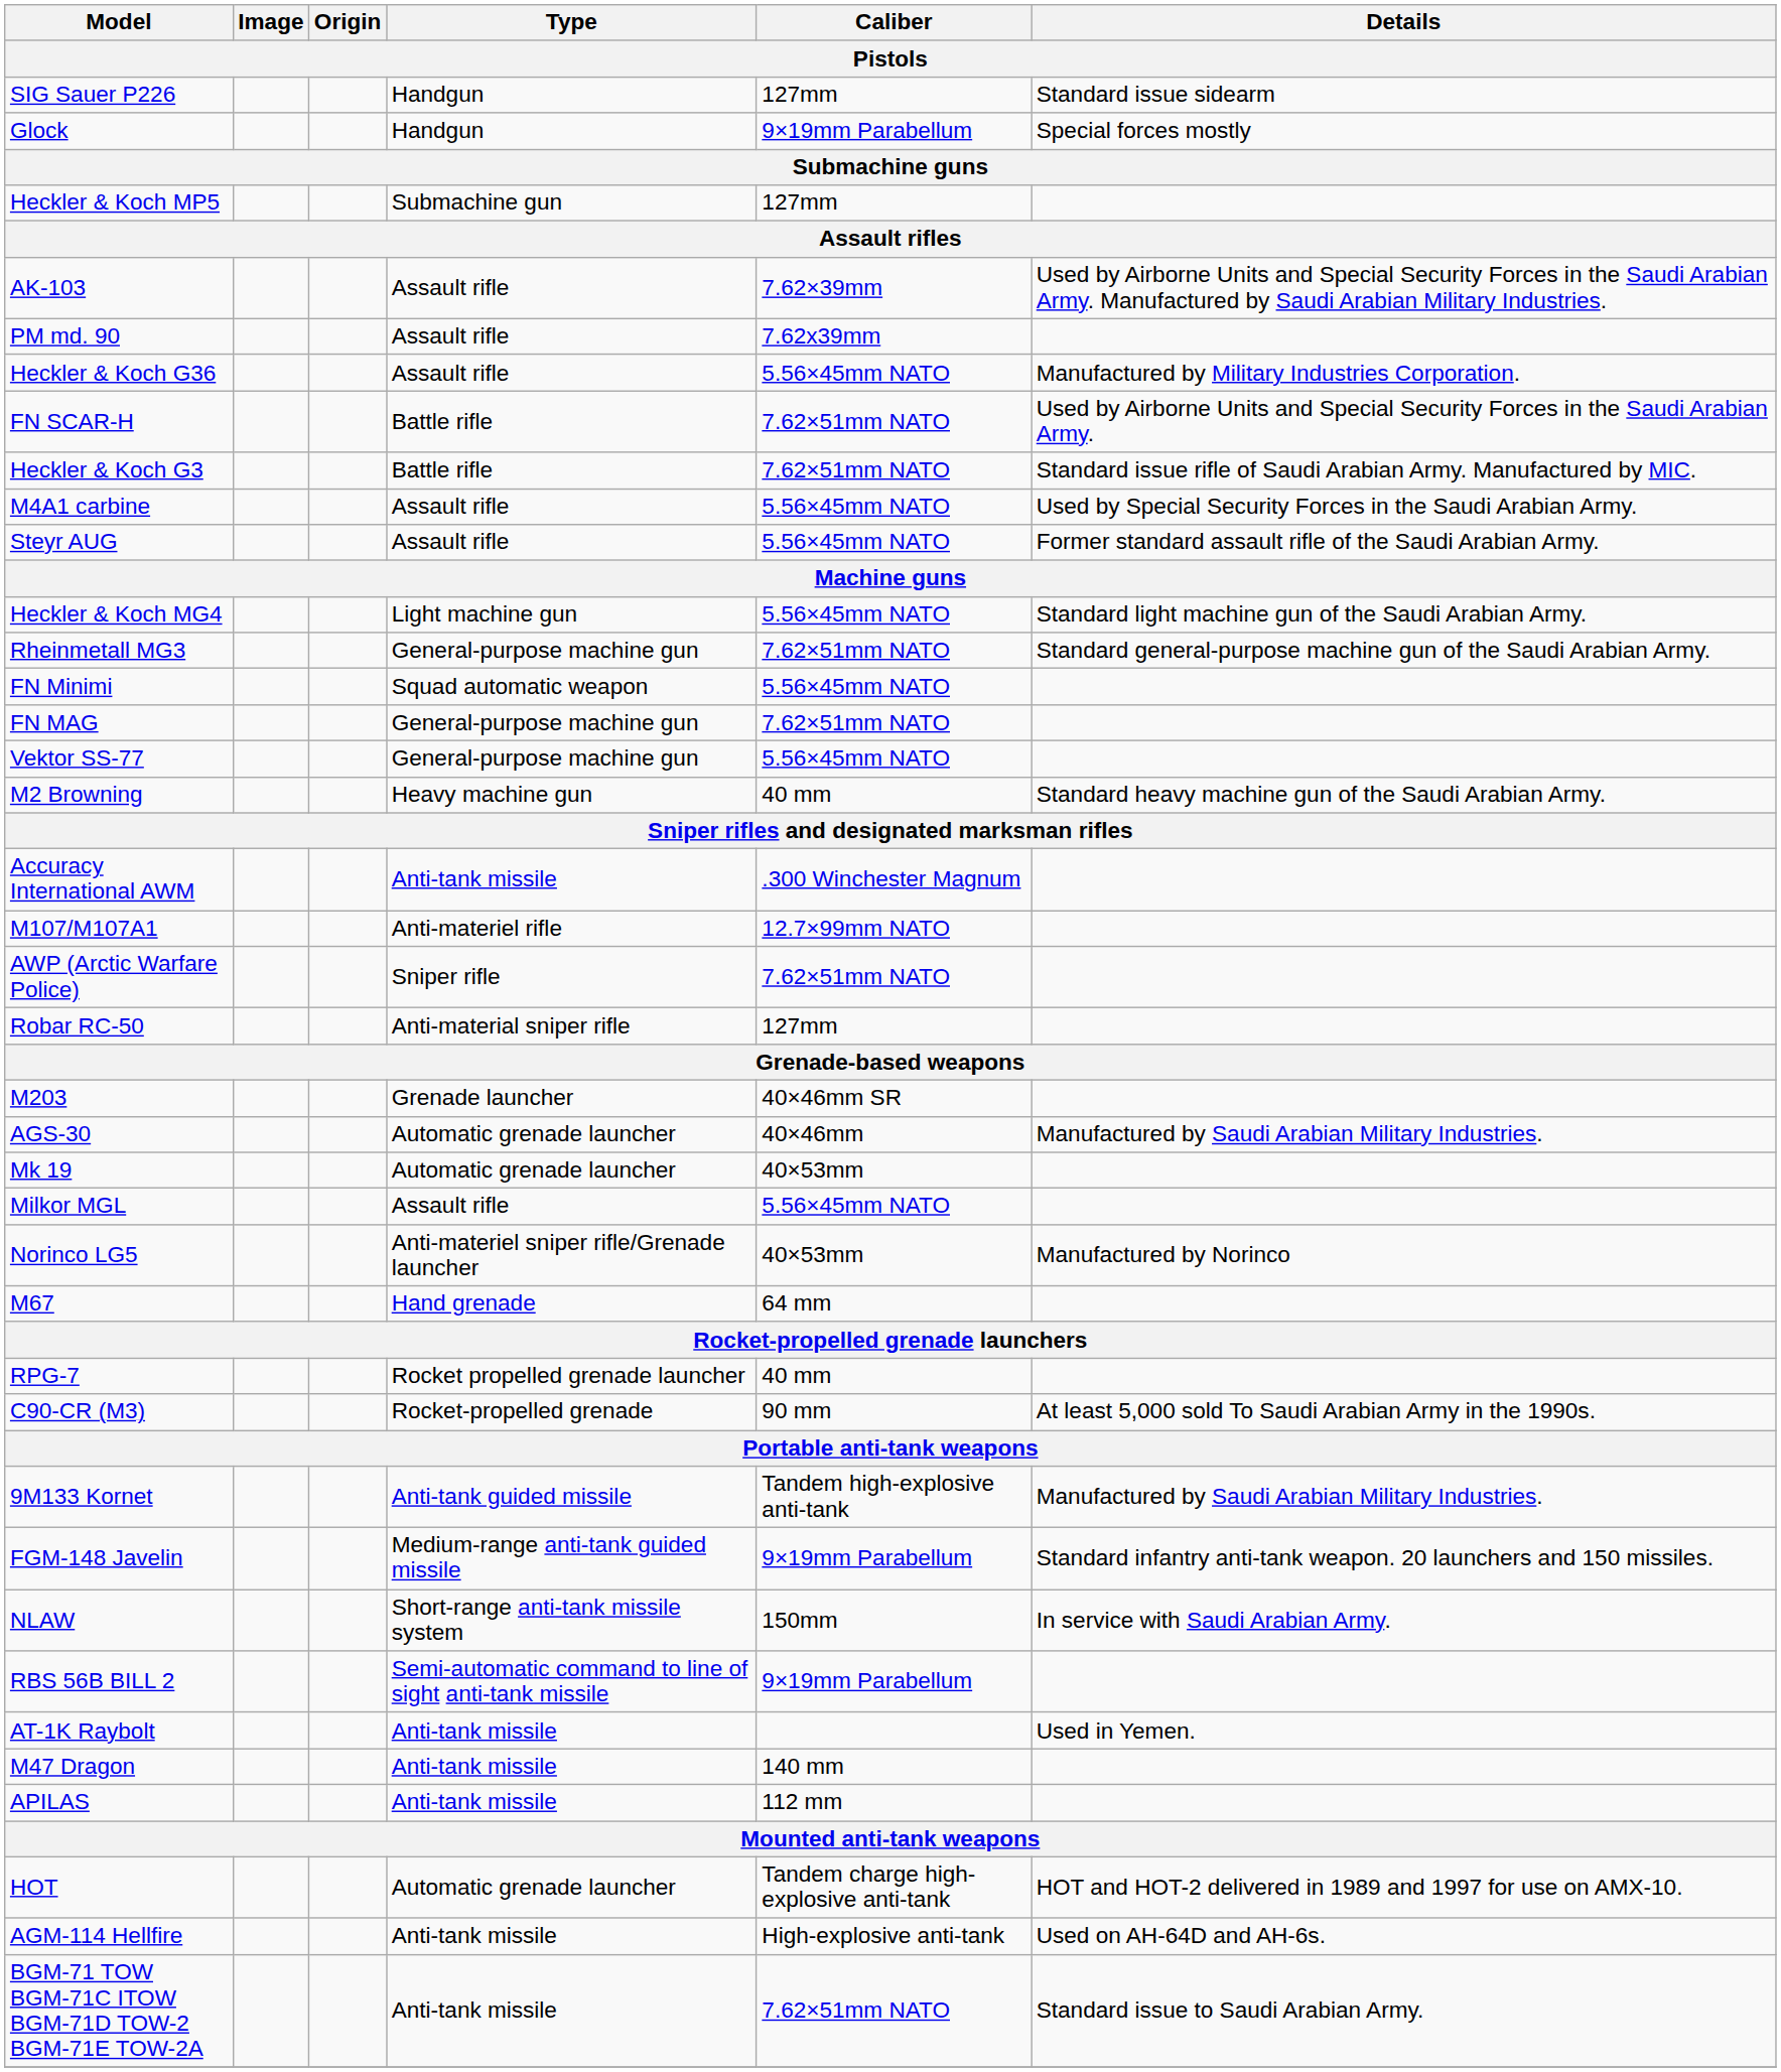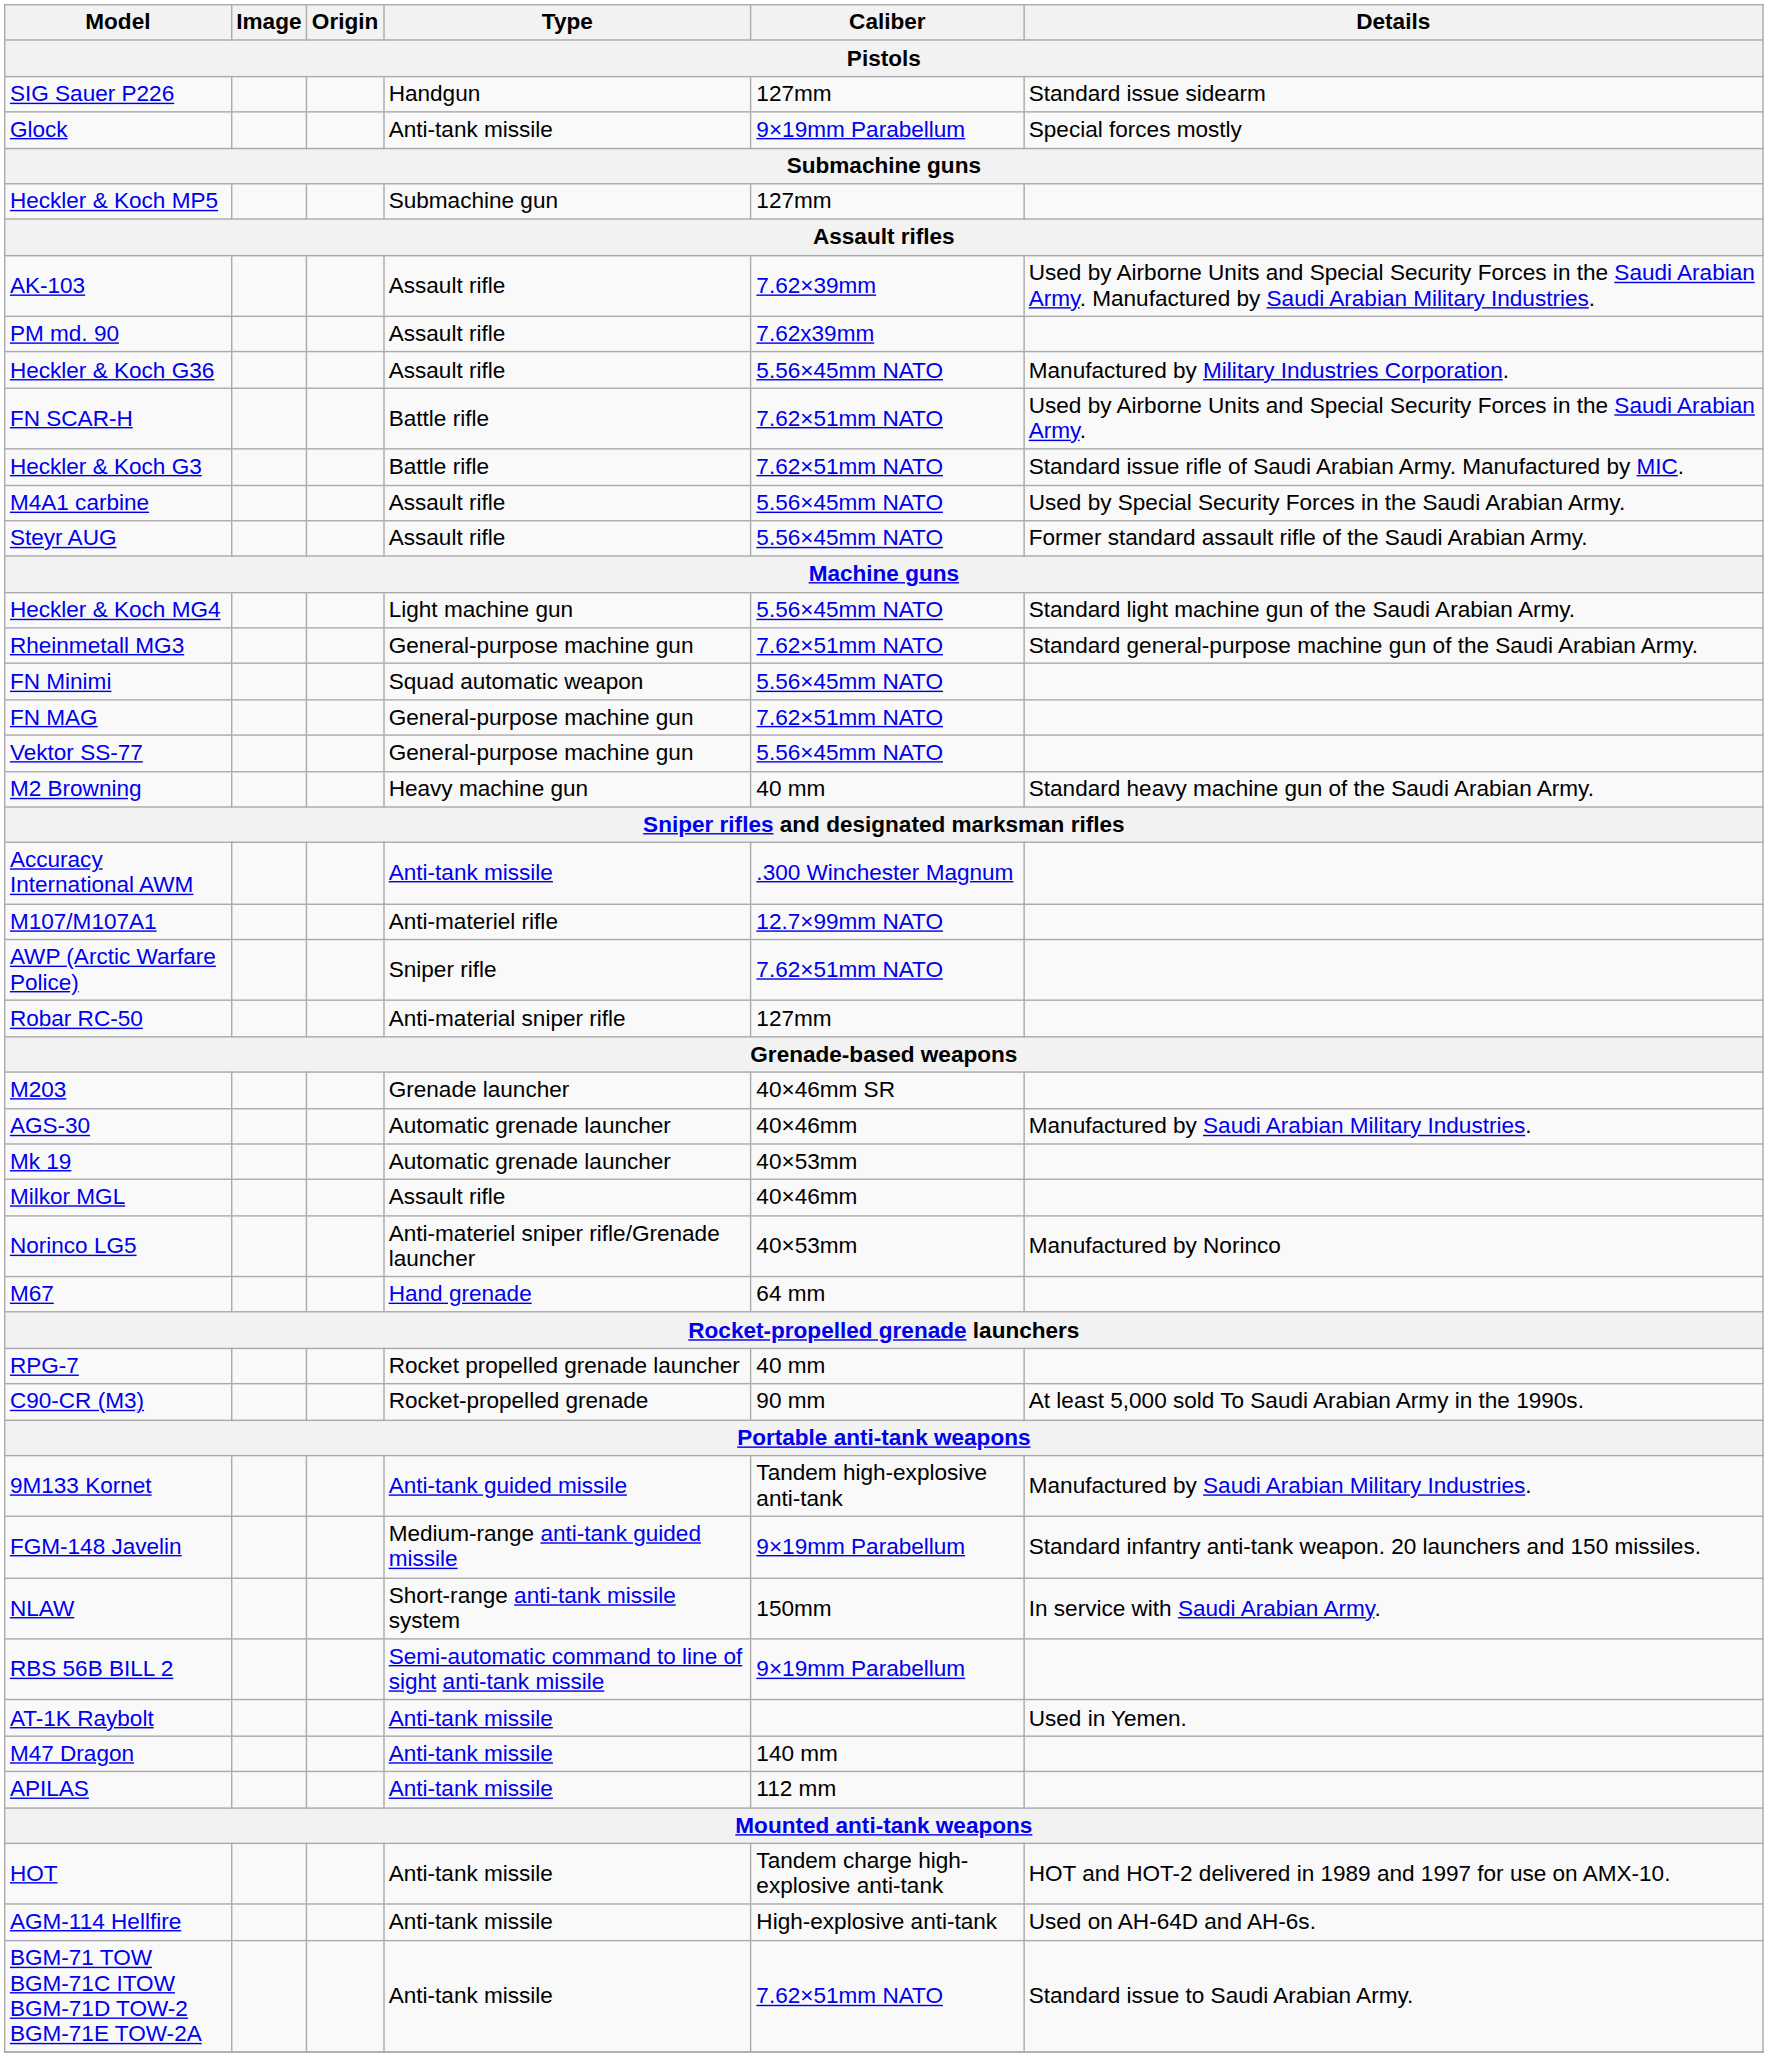 <table class="wikitable">
 <tr bgco>
 <th>Model</th>
 <th>Image</th>
 <th>Origin</th>
 <th>Type</th>
 <th>Caliber</th>
 <th>Details</th>
 </tr>
 <tr>
 <th colspan="7">Pistols</th>
 </tr>
 <tr>
 <td><a href='#'>SIG Sauer P226</a></td>
 <td></td>
 <td></td>
 <td>Handgun</td>
 <td>127mm</td>
 <td>Standard issue sidearm</td>
 </tr>
 <tr>
 <td><a href='#'>Glock</a></td>
 <td></td>
 <td></td>
-<td>Handgun</td>
+<td>Anti-tank missile</td>
 <td><a href='#'>9×19mm Parabellum</a></td>
 <td>Special forces mostly</td>
 </tr>
 <tr>
 <th colspan="7">Submachine guns</th>
 </tr>
 <tr>
 <td><a href='#'>Heckler & Koch MP5</a></td>
 <td></td>
 <td><br></td>
 <td>Submachine gun</td>
 <td>127mm</td>
 <td></td>
 </tr>
 <tr>
 <th colspan="7">Assault rifles</th>
 </tr>
 <tr>
 <td><a href='#'>AK-103</a></td>
 <td></td>
 <td><br></td>
 <td>Assault rifle</td>
 <td><a href='#'>7.62×39mm</a></td>
 <td>Used by Airborne Units and Special Security Forces in the <a href='#'>Saudi Arabian Army</a>. Manufactured by <a href='#'>Saudi Arabian Military Industries</a>.</td>
 </tr>
 <tr>
 <td><a href='#'>PM md. 90</a></td>
 <td></td>
 <td></td>
 <td>Assault rifle</td>
 <td><a href='#'>7.62x39mm</a></td>
 <td></td>
 </tr>
 <tr>
 <td><a href='#'>Heckler & Koch G36</a></td>
 <td></td>
 <td><br></td>
 <td>Assault rifle</td>
 <td><a href='#'>5.56×45mm NATO</a></td>
 <td>Manufactured by <a href='#'>Military Industries Corporation</a>.</td>
 </tr>
 <tr>
 <td><a href='#'>FN SCAR-H</a></td>
 <td></td>
 <td><br></td>
 <td>Battle rifle</td>
 <td><a href='#'>7.62×51mm NATO</a></td>
 <td>Used by Airborne Units and Special Security Forces in the <a href='#'>Saudi Arabian Army</a>.</td>
 </tr>
 <tr>
 <td><a href='#'>Heckler & Koch G3</a></td>
 <td></td>
 <td><br></td>
 <td>Battle rifle</td>
 <td><a href='#'>7.62×51mm NATO</a></td>
 <td>Standard issue rifle of Saudi Arabian Army. Manufactured by <a href='#'>MIC</a>.</td>
 </tr>
 <tr>
 <td><a href='#'>M4A1 carbine</a></td>
 <td></td>
 <td></td>
 <td>Assault rifle</td>
 <td><a href='#'>5.56×45mm NATO</a></td>
 <td>Used by Special Security Forces in the Saudi Arabian Army.</td>
 </tr>
 <tr>
 <td><a href='#'>Steyr AUG</a><br></td>
 <td></td>
 <td></td>
 <td>Assault rifle</td>
 <td><a href='#'>5.56×45mm NATO</a></td>
 <td>Former standard assault rifle of the Saudi Arabian Army.</td>
 </tr>
 <tr>
 <th colspan="7"><a href='#'>Machine guns</a></th>
 </tr>
 <tr>
 <td><a href='#'>Heckler & Koch MG4</a></td>
 <td></td>
 <td></td>
 <td>Light machine gun</td>
 <td><a href='#'>5.56×45mm NATO</a></td>
 <td>Standard light machine gun of the Saudi Arabian Army.</td>
 </tr>
 <tr>
 <td><a href='#'>Rheinmetall MG3</a></td>
 <td></td>
 <td></td>
 <td>General-purpose machine gun</td>
 <td><a href='#'>7.62×51mm NATO</a></td>
 <td>Standard general-purpose machine gun of the Saudi Arabian Army.</td>
 </tr>
 <tr>
 <td><a href='#'>FN Minimi</a></td>
 <td></td>
 <td></td>
 <td>Squad automatic weapon</td>
 <td><a href='#'>5.56×45mm NATO</a></td>
 <td></td>
 </tr>
 <tr>
 <td><a href='#'>FN MAG</a></td>
 <td></td>
 <td></td>
 <td>General-purpose machine gun</td>
 <td><a href='#'>7.62×51mm NATO</a></td>
 <td></td>
 </tr>
 <tr>
 <td><a href='#'>Vektor SS-77</a></td>
 <td></td>
 <td></td>
 <td>General-purpose machine gun</td>
 <td><a href='#'>5.56×45mm NATO</a></td>
 <td></td>
 </tr>
 <tr>
 <td><a href='#'>M2 Browning</a></td>
 <td></td>
 <td></td>
 <td>Heavy machine gun</td>
 <td>40 mm</td>
 <td>Standard heavy machine gun of the Saudi Arabian Army.</td>
 </tr>
 <tr>
 <th colspan="7"><a href='#'>Sniper rifles</a> and designated marksman rifles</th>
 </tr>
 <tr>
 <td><a href='#'>Accuracy International AWM</a></td>
 <td></td>
 <td></td>
 <td><a href='#'>Anti-tank missile</a></td>
 <td><a href='#'>.300 Winchester Magnum</a></td>
 <td></td>
 </tr>
 <tr>
 <td><a href='#'>M107/M107A1</a></td>
 <td></td>
 <td></td>
 <td>Anti-materiel rifle</td>
 <td><a href='#'>12.7×99mm NATO</a></td>
 <td></td>
 </tr>
 <tr>
 <td><a href='#'>AWP (Arctic Warfare Police)</a></td>
 <td></td>
 <td></td>
 <td>Sniper rifle</td>
 <td><a href='#'>7.62×51mm NATO</a></td>
 <td></td>
 </tr>
 <tr>
 <td><a href='#'>Robar RC-50</a></td>
 <td></td>
 <td></td>
 <td>Anti-material sniper rifle</td>
 <td>127mm</td>
 <td></td>
 </tr>
 <tr>
 <th colspan="7">Grenade-based weapons</th>
 </tr>
 <tr>
 <td><a href='#'>M203</a></td>
 <td></td>
 <td></td>
 <td>Grenade launcher</td>
 <td>40×46mm SR</td>
 <td></td>
 </tr>
 <tr>
 <td><a href='#'>AGS-30</a></td>
 <td></td>
 <td><br></td>
 <td>Automatic grenade launcher</td>
 <td>40×46mm</td>
 <td>Manufactured by <a href='#'>Saudi Arabian Military Industries</a>.</td>
 </tr>
 <tr>
 <td><a href='#'>Mk 19</a></td>
 <td></td>
 <td></td>
 <td>Automatic grenade launcher</td>
 <td>40×53mm</td>
 <td></td>
 </tr>
 <tr>
 <td><a href='#'>Milkor MGL</a></td>
 <td></td>
 <td></td>
 <td>Assault rifle</td>
-<td><a href='#'>5.56×45mm NATO</a></td>
+<td>40×46mm</td>
 <td></td>
 </tr>
 <tr>
 <td><a href='#'>Norinco LG5</a></td>
 <td></td>
 <td></td>
 <td>Anti-materiel sniper rifle/Grenade launcher</td>
 <td>40×53mm</td>
 <td>Manufactured by Norinco</td>
 </tr>
 <tr>
 <td><a href='#'>M67</a></td>
 <td></td>
 <td></td>
 <td><a href='#'>Hand grenade</a></td>
 <td>64 mm</td>
 <td></td>
 </tr>
 <tr>
 <th colspan="7"><a href='#'>Rocket-propelled grenade</a> launchers</th>
 </tr>
 <tr>
 <td><a href='#'>RPG-7</a></td>
 <td></td>
 <td></td>
 <td>Rocket propelled grenade launcher</td>
 <td>40 mm</td>
 <td></td>
 </tr>
 <tr>
 <td><a href='#'>C90-CR (M3)</a></td>
 <td></td>
 <td></td>
 <td>Rocket-propelled grenade</td>
 <td>90 mm</td>
 <td>At least 5,000 sold To Saudi Arabian Army in the 1990s.</td>
 </tr>
 <tr>
 <th colspan="7"><a href='#'>Portable anti-tank weapons</a></th>
 </tr>
 <tr>
 <td><a href='#'>9M133 Kornet</a></td>
 <td></td>
 <td><br></td>
 <td><a href='#'>Anti-tank guided missile</a></td>
 <td>Tandem high-explosive anti-tank</td>
 <td>Manufactured by <a href='#'>Saudi Arabian Military Industries</a>.</td>
 </tr>
 <tr>
 <td><a href='#'>FGM-148 Javelin</a></td>
 <td></td>
 <td></td>
 <td>Medium-range <a href='#'>anti-tank guided missile</a></td>
 <td><a href='#'>9×19mm Parabellum</a></td>
 <td>Standard infantry anti-tank weapon. 20 launchers and 150 missiles.</td>
 </tr>
 <tr>
 <td><a href='#'>NLAW</a></td>
 <td></td>
 <td><br></td>
 <td>Short-range <a href='#'>anti-tank missile</a> system</td>
 <td>150mm</td>
 <td>In service with <a href='#'>Saudi Arabian Army</a>.</td>
 </tr>
 <tr>
 <td><a href='#'>RBS 56B BILL 2</a></td>
 <td></td>
 <td></td>
 <td><a href='#'>Semi-automatic command to line of sight</a> <a href='#'>anti-tank missile</a></td>
 <td><a href='#'>9×19mm Parabellum</a></td>
 <td></td>
 </tr>
 <tr>
 <td><a href='#'>AT-1K Raybolt</a></td>
 <td></td>
 <td></td>
 <td><a href='#'>Anti-tank missile</a></td>
 <td></td>
 <td>Used in Yemen.</td>
 </tr>
 <tr>
 <td><a href='#'>M47 Dragon</a></td>
 <td></td>
 <td></td>
 <td><a href='#'>Anti-tank missile</a></td>
 <td>140 mm</td>
 <td></td>
 </tr>
 <tr>
 <td><a href='#'>APILAS</a></td>
 <td></td>
 <td></td>
 <td><a href='#'>Anti-tank missile</a></td>
 <td>112 mm</td>
 <td></td>
 </tr>
 <tr>
 <th colspan="7"><a href='#'>Mounted anti-tank weapons</a></th>
 </tr>
 <tr>
 <td><a href='#'>HOT</a></td>
 <td></td>
 <td></td>
-<td>Automatic grenade launcher</td>
+<td>Anti-tank missile</td>
 <td>Tandem charge high-explosive anti-tank</td>
 <td>HOT and HOT-2 delivered in 1989 and 1997 for use on AMX-10.</td>
 </tr>
 <tr>
 <td><a href='#'>AGM-114 Hellfire</a></td>
 <td></td>
 <td></td>
 <td>Anti-tank missile</td>
 <td>High-explosive anti-tank</td>
 <td>Used on AH-64D and AH-6s.</td>
 </tr>
 <tr>
 <td><a href='#'>BGM-71 TOW</a><br><a href='#'>BGM-71C ITOW</a><br><a href='#'>BGM-71D TOW-2</a><br><a href='#'>BGM-71E TOW-2A</a></td>
 <td></td>
 <td></td>
 <td>Anti-tank missile</td>
 <td><a href='#'>7.62×51mm NATO</a></td>
 <td>Standard issue to Saudi Arabian Army. </td>
 </tr>
 <tr>
 </tr>
 </table>
